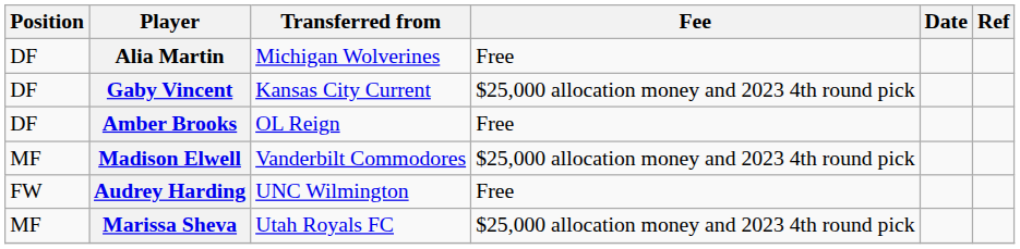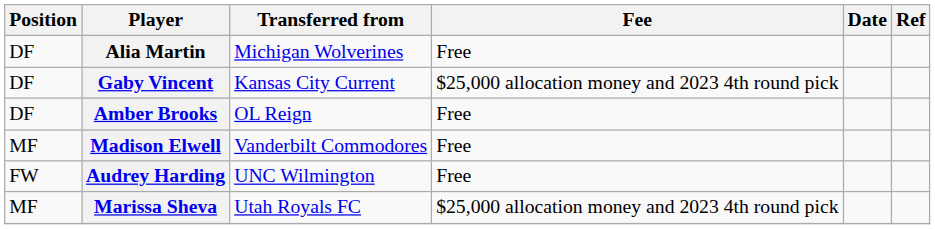 <table class="wikitable plainrowheaders" style="text-align:center; text-align:left">
 <tr>
 <th scope="col">Position</th>
 <th scope="col">Player</th>
 <th scope="col">Transferred from</th>
 <th scope="col">Fee</th>
 <th scope="col">Date</th>
 <th scope="col">Ref</th>
 </tr>
 <tr>
 <td>DF</td>
 <th scope="row"> Alia Martin</th>
 <td> <a href='#'>Michigan Wolverines</a></td>
 <td>Free</td>
 <td></td>
 <td></td>
 </tr>
 <tr>
 <td>DF</td>
 <th scope="row"> <a href='#'>Gaby Vincent</a></th>
 <td> <a href='#'>Kansas City Current</a></td>
 <td>$25,000 allocation money and 2023 4th round pick</td>
 <td></td>
 <td></td>
 </tr>
 <tr>
 <td>DF</td>
 <th scope="row"> <a href='#'>Amber Brooks</a></th>
 <td> <a href='#'>OL Reign</a></td>
 <td>Free</td>
 <td></td>
 <td></td>
 </tr>
 <tr>
 <td>MF</td>
 <th scope="row"> <a href='#'>Madison Elwell</a></th>
 <td> <a href='#'>Vanderbilt Commodores</a></td>
-<td>$25,000 allocation money and 2023 4th round pick</td>
+<td>Free</td>
 <td></td>
 <td></td>
 </tr>
 <tr>
 <td>FW</td>
 <th scope="row"> <a href='#'>Audrey Harding</a></th>
 <td> <a href='#'>UNC Wilmington</a></td>
 <td>Free</td>
 <td></td>
 <td></td>
 </tr>
 <tr>
 <td>MF</td>
 <th scope="row"> <a href='#'>Marissa Sheva</a></th>
 <td> <a href='#'>Utah Royals FC</a></td>
 <td>$25,000 allocation money and 2023 4th round pick</td>
 <td></td>
 <td></td>
 </tr>
 <tr>
 </tr>
 </table>
